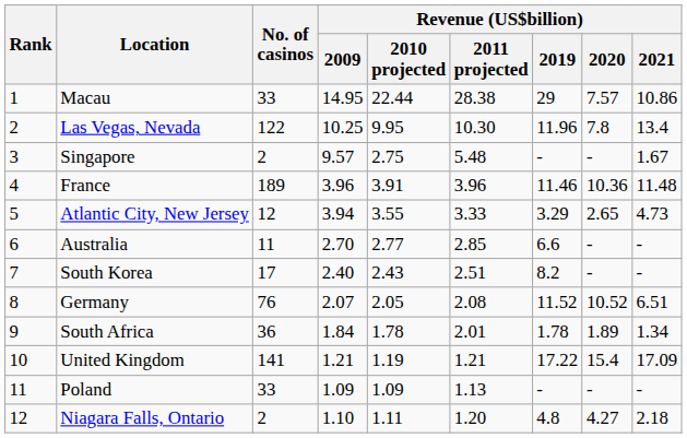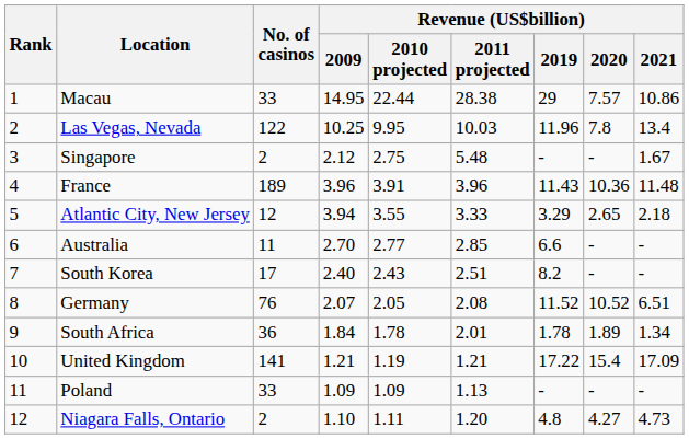 <table class="wikitable sortable">
 <tr>
 <th rowspan="2">Rank</th>
 <th rowspan="2">Location</th>
 <th rowspan="2">No. of<br>casinos</th>
 <th colspan="7">Revenue (US$billion)</th>
 </tr>
 <tr>
 <th>2009</th>
 <th>2010<br>projected</th>
 <th>2011<br>projected</th>
 <th>2019</th>
 <th>2020</th>
 <th>2021</th>
 </tr>
 <tr>
 <td>1</td>
 <td> Macau</td>
 <td>33</td>
 <td>14.95</td>
 <td>22.44</td>
 <td>28.38</td>
 <td>29</td>
 <td>7.57 </td>
 <td>10.86</td>
 </tr>
 <tr>
 <td>2</td>
 <td> <a href='#'>Las Vegas, Nevada</a></td>
 <td>122</td>
 <td>10.25</td>
 <td>9.95</td>
-<td>10.30</td>
+<td>10.03</td>
 <td>11.96</td>
 <td>7.8</td>
 <td>13.4 </td>
 </tr>
 <tr>
 <td>3</td>
 <td> Singapore</td>
 <td>2</td>
-<td>9.57</td>
+<td>2.12</td>
 <td>2.75</td>
 <td>5.48</td>
 <td>-</td>
 <td>-</td>
 <td>1.67</td>
 </tr>
 <tr>
 <td>4</td>
 <td> France</td>
 <td>189</td>
 <td>3.96</td>
 <td>3.91</td>
 <td>3.96</td>
-<td>11.46</td>
+<td>11.43</td>
 <td>10.36</td>
 <td>11.48 </td>
 </tr>
 <tr>
 <td>5</td>
 <td> <a href='#'>Atlantic City, New Jersey</a></td>
 <td>12</td>
 <td>3.94</td>
 <td>3.55</td>
 <td>3.33</td>
 <td>3.29</td>
 <td>2.65</td>
-<td>4.73</td>
+<td>2.18 </td>
 </tr>
 <tr>
 <td>6</td>
 <td> Australia</td>
 <td>11</td>
 <td>2.70</td>
 <td>2.77</td>
 <td>2.85</td>
 <td>6.6 </td>
 <td>-</td>
 <td>-</td>
 </tr>
 <tr>
 <td>7</td>
 <td> South Korea</td>
 <td>17</td>
 <td>2.40</td>
 <td>2.43</td>
 <td>2.51</td>
 <td>8.2</td>
 <td>-</td>
 <td>-</td>
 </tr>
 <tr>
 <td>8</td>
 <td> Germany</td>
 <td>76</td>
 <td>2.07</td>
 <td>2.05</td>
 <td>2.08</td>
 <td>11.52</td>
 <td>10.52</td>
 <td>6.51 </td>
 </tr>
 <tr>
 <td>9</td>
 <td> South Africa</td>
 <td>36</td>
 <td>1.84 </td>
 <td>1.78</td>
 <td>2.01</td>
 <td>1.78</td>
 <td>1.89</td>
 <td>1.34</td>
 </tr>
 <tr>
 <td>10</td>
 <td> United Kingdom</td>
 <td>141</td>
 <td>1.21</td>
 <td>1.19</td>
 <td>1.21</td>
 <td>17.22</td>
 <td>15.4</td>
 <td>17.09 </td>
 </tr>
 <tr>
 <td>11</td>
 <td> Poland</td>
 <td>33</td>
 <td>1.09</td>
 <td>1.09</td>
 <td>1.13</td>
 <td>-</td>
 <td>-</td>
 <td>-</td>
 </tr>
 <tr>
 <td>12</td>
 <td> <a href='#'>Niagara Falls, Ontario</a></td>
 <td>2</td>
 <td>1.10</td>
 <td>1.11</td>
 <td>1.20</td>
 <td>4.8</td>
 <td>4.27</td>
-<td>2.18 </td>
+<td>4.73</td>
 </tr>
 </table>
